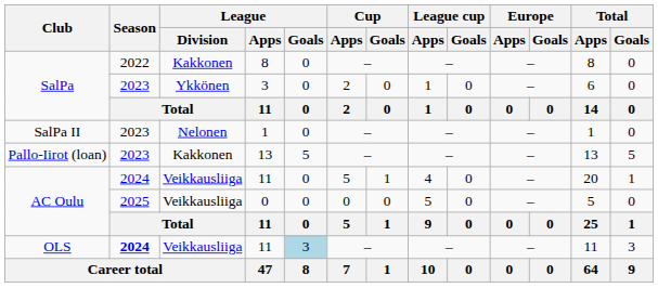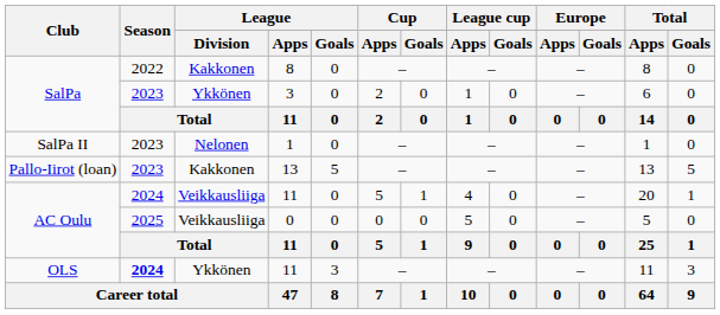 <table class="wikitable" style="text-align:center">
 <tr>
 <th rowspan="2">Club</th>
 <th rowspan="2">Season</th>
 <th colspan="3">League</th>
 <th colspan="2">Cup</th>
 <th colspan="2">League cup</th>
 <th colspan="2">Europe</th>
 <th colspan="2">Total</th>
 </tr>
 <tr>
 <th>Division</th>
 <th>Apps</th>
 <th>Goals</th>
 <th>Apps</th>
 <th>Goals</th>
 <th>Apps</th>
 <th>Goals</th>
 <th>Apps</th>
 <th>Goals</th>
 <th>Apps</th>
 <th>Goals</th>
 </tr>
 <tr>
 <td rowspan="3"><a href='#'>SalPa</a></td>
 <td>2022</td>
 <td><a href='#'>Kakkonen</a></td>
 <td>8</td>
 <td>0</td>
 <td colspan=2>–</td>
 <td colspan=2>–</td>
 <td colspan=2>–</td>
 <td>8</td>
 <td>0</td>
 </tr>
 <tr>
 <td><a href='#'>2023</a></td>
 <td><a href='#'>Ykkönen</a></td>
 <td>3</td>
 <td>0</td>
 <td>2</td>
 <td>0</td>
 <td>1</td>
 <td>0</td>
 <td colspan=2>–</td>
 <td>6</td>
 <td>0</td>
 </tr>
 <tr>
 <th colspan="2">Total</th>
 <th>11</th>
 <th>0</th>
 <th>2</th>
 <th>0</th>
 <th>1</th>
 <th>0</th>
 <th>0</th>
 <th>0</th>
 <th>14</th>
 <th>0</th>
 </tr>
 <tr>
 <td>SalPa II</td>
 <td>2023</td>
 <td><a href='#'>Nelonen</a></td>
 <td>1</td>
 <td>0</td>
 <td colspan=2>–</td>
 <td colspan=2>–</td>
 <td colspan=2>–</td>
 <td>1</td>
 <td>0</td>
 </tr>
 <tr>
 <td><a href='#'>Pallo-Iirot</a> (loan)</td>
 <td><a href='#'>2023</a></td>
 <td>Kakkonen</td>
 <td>13</td>
 <td>5</td>
 <td colspan=2>–</td>
 <td colspan=2>–</td>
 <td colspan=2>–</td>
 <td>13</td>
 <td>5</td>
 </tr>
 <tr>
 <td rowspan=3><a href='#'>AC Oulu</a></td>
 <td><a href='#'>2024</a></td>
 <td><a href='#'>Veikkausliiga</a></td>
 <td>11</td>
 <td>0</td>
 <td>5</td>
 <td>1</td>
 <td>4</td>
 <td>0</td>
 <td colspan=2>–</td>
 <td>20</td>
 <td>1</td>
 </tr>
 <tr>
 <td><a href='#'>2025</a></td>
 <td>Veikkausliiga</td>
 <td>0</td>
 <td>0</td>
 <td>0</td>
 <td>0</td>
 <td>5</td>
 <td>0</td>
 <td colspan=2>–</td>
 <td>5</td>
 <td>0</td>
 </tr>
 <tr>
 <th colspan=2>Total</th>
 <th>11</th>
 <th>0</th>
 <th>5</th>
 <th>1</th>
 <th>9</th>
 <th>0</th>
 <th>0</th>
 <th>0</th>
 <th>25</th>
 <th>1</th>
 </tr>
 <tr>
 <td><a href='#'>OLS</a></td>
 <td><strong><a href='#'>2024</a></strong></td>
-<td><a href='#'>Veikkausliiga</a></td>
+<td>Ykkönen</td>
 <td>11</td>
-<td style="background: lightblue;">3</td>
+<td>3</td>
 <td colspan=2>–</td>
 <td colspan=2>–</td>
 <td colspan=2>–</td>
 <td>11</td>
 <td>3</td>
 </tr>
 <tr>
 <th colspan="3">Career total</th>
 <th>47</th>
 <th>8</th>
 <th>7</th>
 <th>1</th>
 <th>10</th>
 <th>0</th>
 <th>0</th>
 <th>0</th>
 <th>64</th>
 <th>9</th>
 </tr>
 </table>
